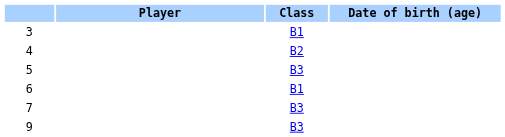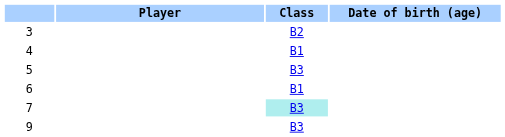 <table class="sortable" border="0" cellspacing="2" cellpadding="2">
 <tr style="background-color:#AAD0FF">
 <th width=8%></th>
 <th width=34%>Player</th>
 <th width=10%>Class</th>
 <th width=28%>Date of birth (age)</th>
 </tr>
 <tr>
 <td style="text-align: center;">3</td>
 <td></td>
-<td style="text-align: center;"><a href='#'>B1</a></td>
+<td style="text-align: center;"><a href='#'>B2</a></td>
 <td style="text-align: center;"></td>
 </tr>
 <tr>
 <td style="text-align: center;">4</td>
 <td></td>
-<td style="text-align: center;"><a href='#'>B2</a></td>
+<td style="text-align: center;"><a href='#'>B1</a></td>
 <td style="text-align: center;"></td>
 </tr>
 <tr>
 <td style="text-align: center;">5</td>
 <td></td>
 <td style="text-align: center;"><a href='#'>B3</a></td>
 <td style="text-align: center;"></td>
 </tr>
 <tr>
 <td style="text-align: center;">6</td>
 <td></td>
 <td style="text-align: center;"><a href='#'>B1</a></td>
 <td style="text-align: center;"></td>
 </tr>
 <tr>
 <td style="text-align: center;">7</td>
 <td></td>
-<td style="text-align: center;"><a href='#'>B3</a></td>
+<td style="background: paleturquoise; text-align: center;"><a href='#'>B3</a></td>
 <td style="text-align: center;"></td>
 </tr>
 <tr>
 <td style="text-align: center;">9</td>
 <td></td>
 <td style="text-align: center;"><a href='#'>B3</a></td>
 <td style="text-align: center;"></td>
 </tr>
 </table>
